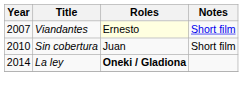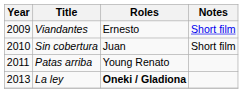 <table class="wikitable sortable">
 <tr>
 <th>Year</th>
 <th>Title</th>
 <th>Roles</th>
 <th>Notes</th>
 </tr>
 <tr>
-<td>2007</td>
+<td>2009</td>
 <td><em>Viandantes</em></td>
-<td style="background: lightyellow;">Ernesto</td>
+<td>Ernesto</td>
 <td><a href='#'>Short film</a></td>
 </tr>
 <tr>
 <td>2010</td>
 <td><em>Sin cobertura</em></td>
 <td>Juan</td>
 <td>Short film</td>
 </tr>
 <tr>
-<td>2014</td>
+<td>2011</td>
+<td><em>Patas arriba</em></td>
+<td>Young Renato</td>
+<td></td>
+</tr>
+<tr>
+<td>2013</td>
 <td><em>La ley</em></td>
 <td><strong>Oneki / Gladiona</strong></td>
 <td></td>
 </tr>
 <tr>
 </tr>
 </table>
